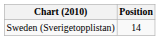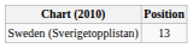 <table class="wikitable">
 <tr>
 <th>Chart (2010)</th>
 <th>Position</th>
 </tr>
 <tr>
 <td>Sweden (Sverigetopplistan)</td>
-<td style="text-align:center">14</td>
+<td style="text-align:center">13</td>
 </tr>
 </table>
